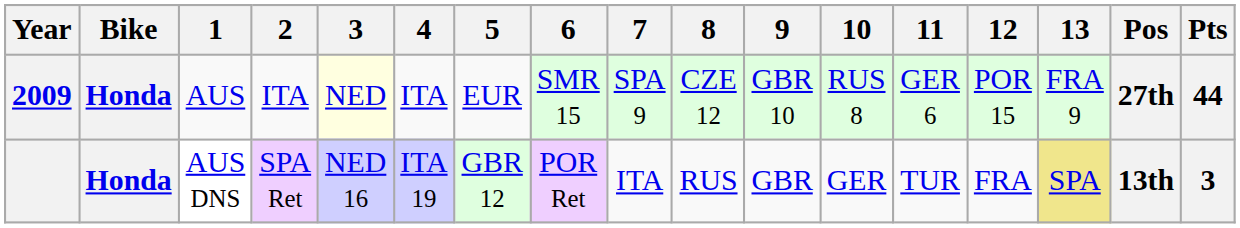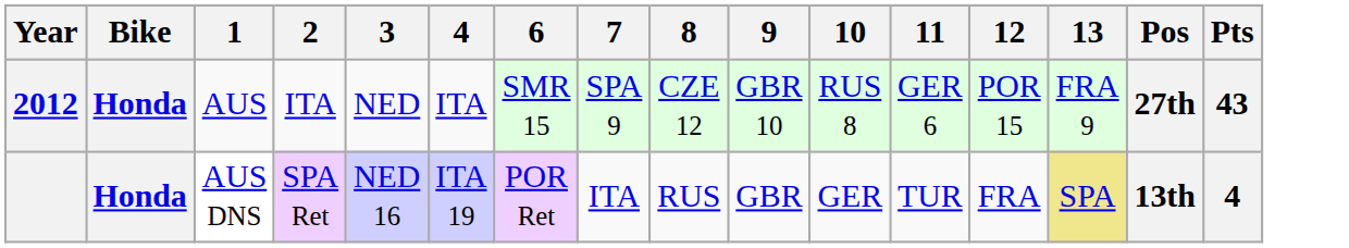 <table class="wikitable" style="text-align:center; font-size:90%">
 <tr>
 <th>Year</th>
 <th>Bike</th>
 <th>1</th>
 <th>2</th>
 <th>3</th>
 <th>4</th>
-<th>5</th>
 <th>6</th>
 <th>7</th>
 <th>8</th>
 <th>9</th>
 <th>10</th>
 <th>11</th>
 <th>12</th>
 <th>13</th>
 <th>Pos</th>
 <th>Pts</th>
 </tr>
 <tr>
-<th align="left"><a href='#'>2009</a></th>
+<th align="left"><a href='#'>2012</a></th>
 <th align="left"><a href='#'>Honda</a></th>
 <td><a href='#'>AUS</a><br><small></small></td>
 <td><a href='#'>ITA</a><br><small></small></td>
-<td style="background: lightyellow;"><a href='#'>NED</a><br><small></small></td>
+<td><a href='#'>NED</a><br><small></small></td>
 <td><a href='#'>ITA</a><br><small></small></td>
-<td><a href='#'>EUR</a><br><small></small></td>
 <td style="background:#DFFFDF;"><a href='#'>SMR</a><br><small>15</small></td>
 <td style="background:#DFFFDF;"><a href='#'>SPA</a><br><small>9</small></td>
 <td style="background:#DFFFDF;"><a href='#'>CZE</a><br><small>12</small></td>
 <td style="background:#DFFFDF;"><a href='#'>GBR</a><br><small>10</small></td>
 <td style="background:#DFFFDF;"><a href='#'>RUS</a><br><small>8</small></td>
 <td style="background:#DFFFDF;"><a href='#'>GER</a><br><small>6</small></td>
 <td style="background:#DFFFDF;"><a href='#'>POR</a><br><small>15</small></td>
 <td style="background:#DFFFDF;"><a href='#'>FRA</a><br><small>9</small></td>
 <th>27th</th>
-<th>44</th>
+<th>43</th>
 </tr>
 <tr>
 <th align="left"></th>
 <th align="left"><a href='#'>Honda</a></th>
 <td style="background:#ffffff;"><a href='#'>AUS</a><br><small>DNS</small></td>
 <td style="background:#efcfff;"><a href='#'>SPA</a><br><small>Ret</small></td>
 <td style="background:#cfcfff;"><a href='#'>NED</a><br><small>16</small></td>
 <td style="background:#cfcfff;"><a href='#'>ITA</a><br><small>19</small></td>
-<td style="background:#DFFFDF;"><a href='#'>GBR</a><br><small>12</small></td>
 <td style="background:#efcfff;"><a href='#'>POR</a><br><small>Ret</small></td>
 <td><a href='#'>ITA</a></td>
 <td><a href='#'>RUS</a></td>
 <td><a href='#'>GBR</a></td>
 <td><a href='#'>GER</a></td>
 <td><a href='#'>TUR</a></td>
 <td><a href='#'>FRA</a></td>
 <td style="background: khaki;"><a href='#'>SPA</a></td>
 <th>13th</th>
-<th>3</th>
+<th>4</th>
 </tr>
 </table>
